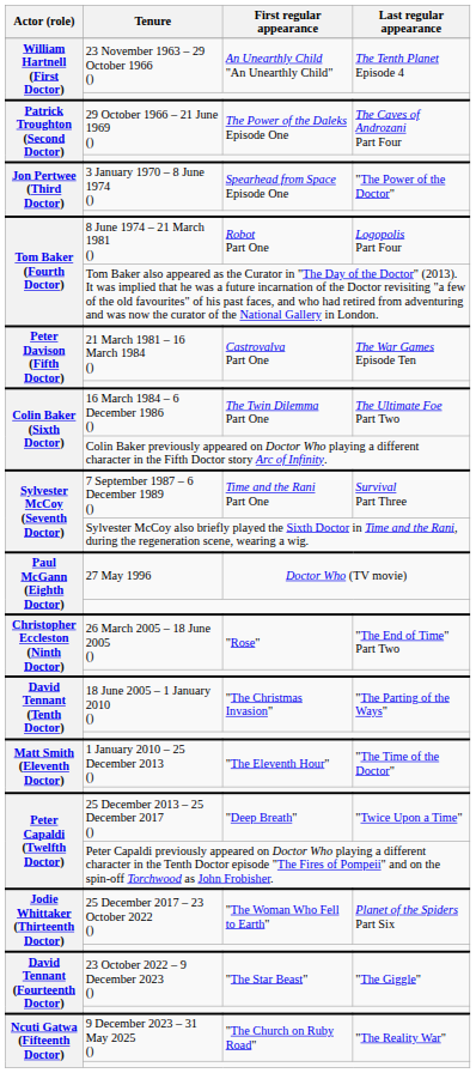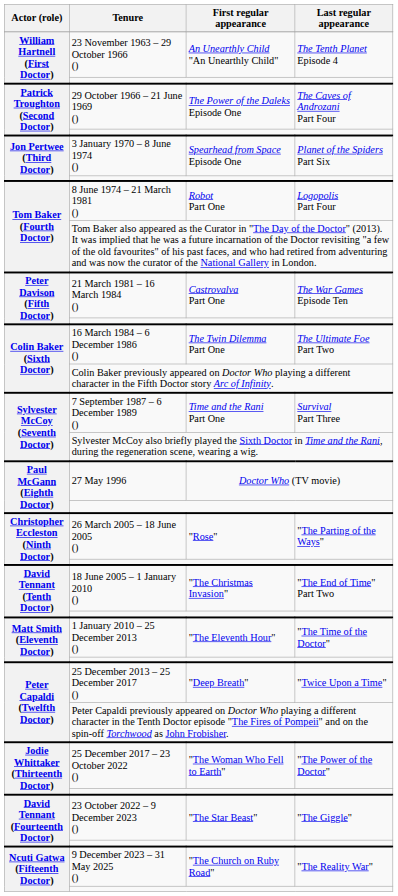 <table class="wikitable">
 <tr>
 <th scope="col">Actor (role)</th>
 <th scope="col">Tenure</th>
 <th scope="col">First regular appearance</th>
 <th scope="col">Last regular appearance</th>
 </tr>
 <tr>
 </tr>
 <tr>
 <th scope="rowgroup" rowspan="2"><a href='#'>William Hartnell</a><br>(<a href='#'>First Doctor</a>)</th>
 <td>23 November 1963 – 29 October 1966<br>()</td>
 <td><em><a href='#'>An Unearthly Child</a></em><br>"An Unearthly Child"</td>
 <td><em><a href='#'>The Tenth Planet</a></em><br>Episode 4</td>
 </tr>
 <tr>
 <td colspan="3"></td>
 </tr>
 <tr style="border-top: 3px solid black;">
 <th scope="rowgroup" rowspan="2"><a href='#'>Patrick Troughton</a><br>(<a href='#'>Second Doctor</a>)</th>
 <td>29 October 1966 – 21 June 1969<br>()</td>
 <td><em><a href='#'>The Power of the Daleks</a></em><br>Episode One</td>
 <td><em><a href='#'>The Caves of Androzani</a></em><br>Part Four</td>
 </tr>
 <tr>
 <td colspan="3"></td>
 </tr>
 <tr style="border-top: 3px solid black;">
 <th scope="rowgroup" rowspan="2"><a href='#'>Jon Pertwee</a><br>(<a href='#'>Third Doctor</a>)</th>
 <td>3 January 1970 – 8 June 1974<br>()</td>
 <td><em><a href='#'>Spearhead from Space</a></em><br>Episode One</td>
-<td>"<a href='#'>The Power of the Doctor</a>"</td>
+<td><em><a href='#'>Planet of the Spiders</a></em><br>Part Six</td>
 </tr>
 <tr>
 <td colspan="3"></td>
 </tr>
 <tr style="border-top: 3px solid black;">
 <th scope="rowgroup" rowspan="2"><a href='#'>Tom Baker</a><br>(<a href='#'>Fourth Doctor</a>)</th>
 <td>8 June 1974 – 21 March 1981<br>()</td>
 <td><em><a href='#'>Robot</a></em><br>Part One</td>
 <td><em><a href='#'>Logopolis</a></em><br>Part Four</td>
 </tr>
 <tr>
 <td colspan="3">Tom Baker also appeared as the Curator in "<a href='#'>The Day of the Doctor</a>" (2013). It was implied that he was a future incarnation of the Doctor revisiting "a few of the old favourites" of his past faces, and who had retired from adventuring and was now the curator of the <a href='#'>National Gallery</a> in London.</td>
 </tr>
 <tr style="border-top: 3px solid black;">
 <th scope="rowgroup" rowspan="2"><a href='#'>Peter Davison</a><br>(<a href='#'>Fifth Doctor</a>)</th>
 <td>21 March 1981 – 16 March 1984<br>()</td>
 <td><em><a href='#'>Castrovalva</a></em><br>Part One</td>
 <td><em><a href='#'>The War Games</a></em><br>Episode Ten</td>
 </tr>
 <tr>
 <td colspan="3"></td>
 </tr>
 <tr style="border-top: 3px solid black;">
 <th scope="rowgroup" rowspan="2"><a href='#'>Colin Baker</a><br>(<a href='#'>Sixth Doctor</a>)</th>
 <td>16 March 1984 – 6 December 1986<br>()</td>
 <td><em><a href='#'>The Twin Dilemma</a></em><br>Part One</td>
 <td><em><a href='#'>The Ultimate Foe</a></em><br>Part Two</td>
 </tr>
 <tr>
 <td colspan="3">Colin Baker previously appeared on <em>Doctor Who</em> playing a different character in the Fifth Doctor story <em><a href='#'>Arc of Infinity</a></em>.<br></td>
 </tr>
 <tr style="border-top: 3px solid black;">
 <th scope="rowgroup" rowspan="2"><a href='#'>Sylvester McCoy</a><br>(<a href='#'>Seventh Doctor</a>)</th>
 <td>7 September 1987 – 6 December 1989<br>()</td>
 <td><em><a href='#'>Time and the Rani</a></em><br>Part One</td>
 <td><em><a href='#'>Survival</a></em><br>Part Three</td>
 </tr>
 <tr>
 <td colspan="3">Sylvester McCoy also briefly played the <a href='#'>Sixth Doctor</a> in <em><a href='#'>Time and the Rani</a></em>, during the regeneration scene, wearing a wig.<br></td>
 </tr>
 <tr style="border-top: 3px solid black;">
 <th scope="rowgroup" rowspan="2"><a href='#'>Paul McGann</a><br>(<a href='#'>Eighth Doctor</a>)</th>
 <td>27 May 1996</td>
 <td colspan=2 align=center><em><a href='#'>Doctor Who</a></em> (TV movie)</td>
 </tr>
 <tr>
 <td colspan="3"></td>
 </tr>
 <tr style="border-top: 3px solid black;">
 <th scope="rowgroup" rowspan="2"><a href='#'>Christopher Eccleston</a><br>(<a href='#'>Ninth Doctor</a>)</th>
 <td>26 March 2005 – 18 June 2005<br>()</td>
 <td>"<a href='#'>Rose</a>"</td>
-<td>"<a href='#'>The End of Time</a>"<br>Part Two</td>
+<td>"<a href='#'>The Parting of the Ways</a>"</td>
 </tr>
 <tr>
 <td colspan="3"></td>
 </tr>
 <tr style="border-top: 3px solid black;">
 <th scope="rowgroup" rowspan="2"><a href='#'>David Tennant</a><br>(<a href='#'>Tenth Doctor</a>)</th>
 <td>18 June 2005 – 1 January 2010<br>()</td>
 <td>"<a href='#'>The Christmas Invasion</a>"</td>
-<td>"<a href='#'>The Parting of the Ways</a>"</td>
+<td>"<a href='#'>The End of Time</a>"<br>Part Two</td>
 </tr>
 <tr>
 <td colspan="3"></td>
 </tr>
 <tr style="border-top: 3px solid black;">
 <th scope="rowgroup" rowspan="2"><a href='#'>Matt Smith</a><br>(<a href='#'>Eleventh Doctor</a>)</th>
 <td>1 January 2010 – 25 December 2013<br>()</td>
 <td>"<a href='#'>The Eleventh Hour</a>"</td>
 <td>"<a href='#'>The Time of the Doctor</a>"</td>
 </tr>
 <tr>
 <td colspan="3"></td>
 </tr>
 <tr style="border-top: 3px solid black;">
 <th scope="rowgroup" rowspan="2"><a href='#'>Peter Capaldi</a><br>(<a href='#'>Twelfth Doctor</a>)</th>
 <td>25 December 2013 – 25 December 2017<br>()</td>
 <td>"<a href='#'>Deep Breath</a>"</td>
 <td>"<a href='#'>Twice Upon a Time</a>"</td>
 </tr>
 <tr>
 <td colspan="3">Peter Capaldi previously appeared on <em>Doctor Who</em> playing a different character in the Tenth Doctor episode "<a href='#'>The Fires of Pompeii</a>" and on the spin-off <em><a href='#'>Torchwood</a></em> as <a href='#'>John Frobisher</a>.<br></td>
 </tr>
 <tr style="border-top: 3px solid black;">
 <th scope="rowgroup" rowspan="2"><a href='#'>Jodie Whittaker</a><br>(<a href='#'>Thirteenth Doctor</a>)</th>
 <td>25 December 2017 – 23 October 2022<br>()</td>
 <td>"<a href='#'>The Woman Who Fell to Earth</a>"</td>
-<td><em><a href='#'>Planet of the Spiders</a></em><br>Part Six</td>
+<td>"<a href='#'>The Power of the Doctor</a>"</td>
 </tr>
 <tr>
 <td colspan="3"></td>
 </tr>
 <tr style="border-top: 3px solid black;" span class="anchor" id="Fourteenth Doctor">
 <th scope="rowgroup" rowspan="2"><a href='#'>David Tennant</a><br>(<a href='#'>Fourteenth Doctor</a>)</th>
 <td>23 October 2022 – 9 December 2023<br>()</td>
 <td>"<a href='#'>The Star Beast</a>"</td>
 <td>"<a href='#'>The Giggle</a>"</td>
 </tr>
 <tr>
 <td colspan="3"></td>
 </tr>
 <tr style="border-top: 3px solid black;" span class="anchor" id="Fifteenth Doctor">
 <th scope="rowgroup" rowspan="2"><a href='#'>Ncuti Gatwa</a><br>(<a href='#'>Fifteenth Doctor</a>)</th>
 <td>9 December 2023 – 31 May 2025<br>()</td>
 <td>"<a href='#'>The Church on Ruby Road</a>"</td>
 <td>"<a href='#'>The Reality War</a>"</td>
 </tr>
 <tr>
 <td colspan="3"></td>
 </tr>
 </table>
